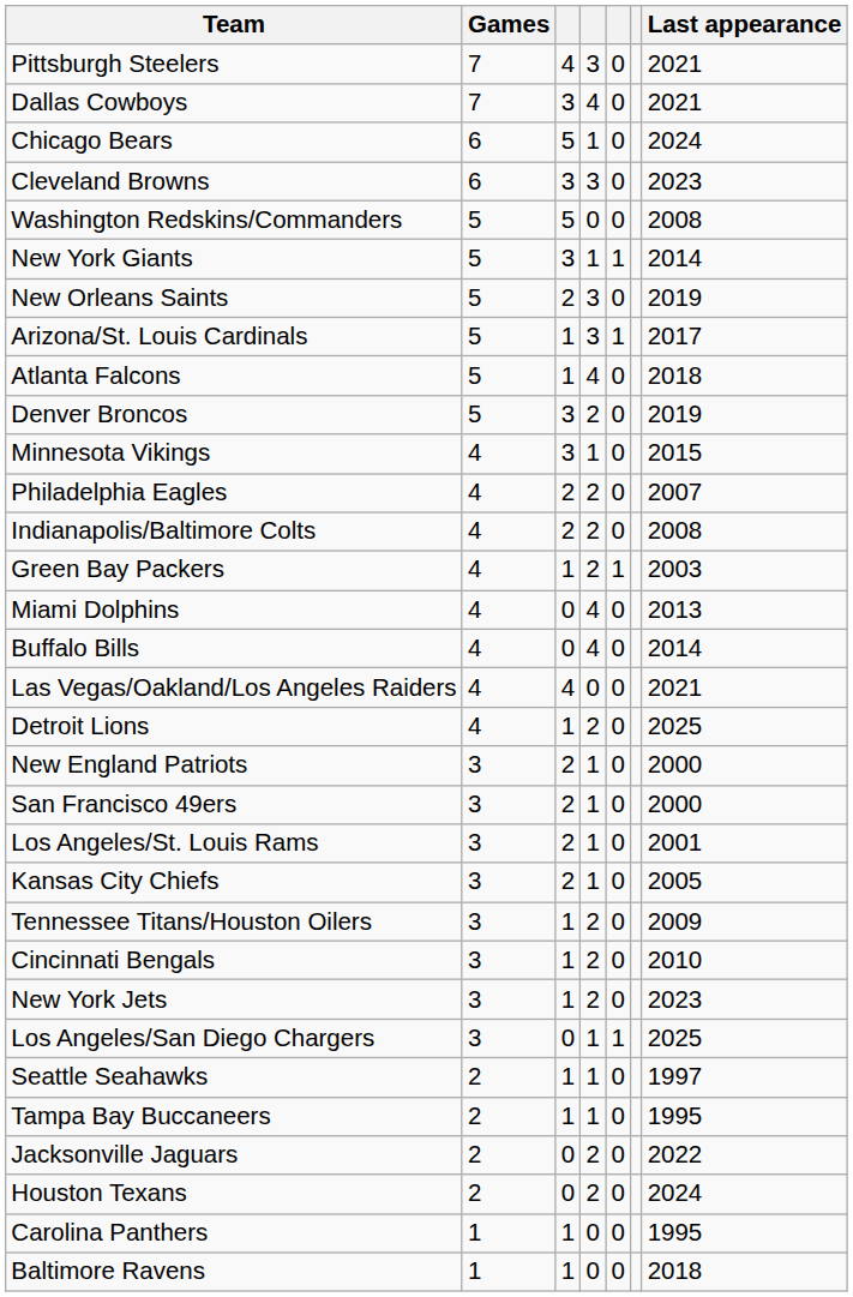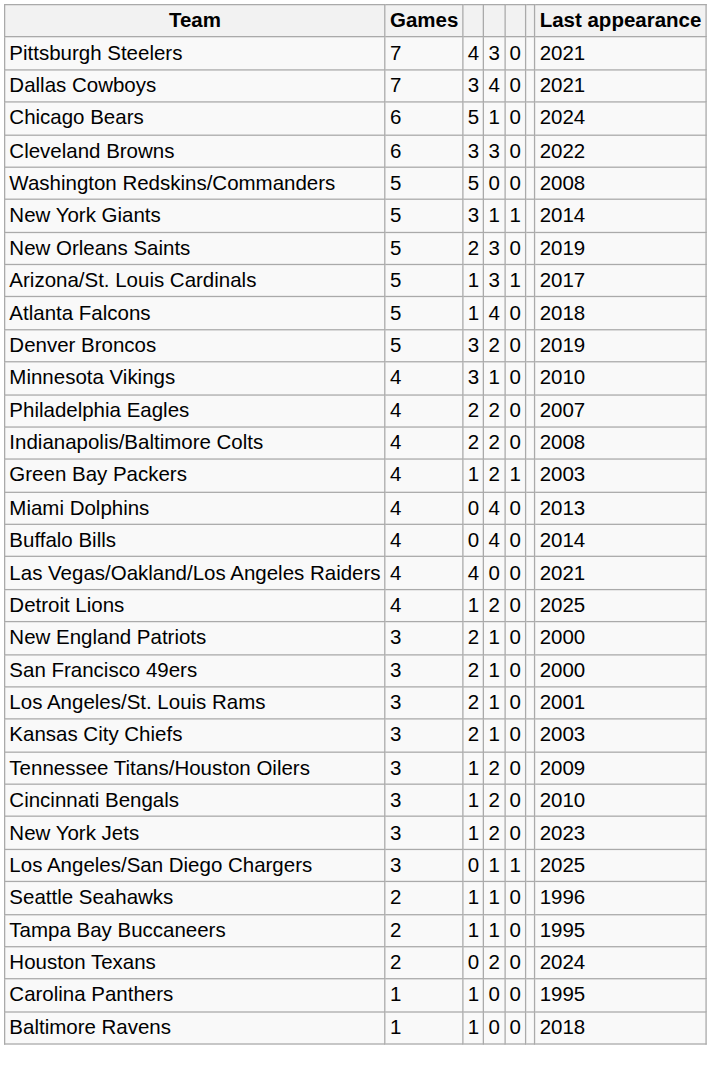 <table class="wikitable sortable">
 <tr>
 <th>Team</th>
 <th>Games</th>
 <th></th>
 <th></th>
 <th></th>
 <th></th>
 <th>Last appearance</th>
 </tr>
 <tr>
 <td>Pittsburgh Steelers</td>
 <td>7</td>
 <td>4</td>
 <td>3</td>
 <td>0</td>
 <td></td>
 <td>2021</td>
 </tr>
 <tr>
 <td>Dallas Cowboys</td>
 <td>7</td>
 <td>3</td>
 <td>4</td>
 <td>0</td>
 <td></td>
 <td>2021</td>
 </tr>
 <tr>
 <td>Chicago Bears</td>
 <td>6</td>
 <td>5</td>
 <td>1</td>
 <td>0</td>
 <td></td>
 <td>2024</td>
 </tr>
 <tr>
 <td>Cleveland Browns</td>
 <td>6</td>
 <td>3</td>
 <td>3</td>
 <td>0</td>
 <td></td>
-<td>2023</td>
+<td>2022</td>
 </tr>
 <tr>
 <td>Washington Redskins/Commanders</td>
 <td>5</td>
 <td>5</td>
 <td>0</td>
 <td>0</td>
 <td></td>
 <td>2008</td>
 </tr>
 <tr>
 <td>New York Giants</td>
 <td>5</td>
 <td>3</td>
 <td>1</td>
 <td>1</td>
 <td></td>
 <td>2014</td>
 </tr>
 <tr>
 <td>New Orleans Saints</td>
 <td>5</td>
 <td>2</td>
 <td>3</td>
 <td>0</td>
 <td></td>
 <td>2019</td>
 </tr>
 <tr>
 <td>Arizona/St. Louis Cardinals</td>
 <td>5</td>
 <td>1</td>
 <td>3</td>
 <td>1</td>
 <td></td>
 <td>2017</td>
 </tr>
 <tr>
 <td>Atlanta Falcons</td>
 <td>5</td>
 <td>1</td>
 <td>4</td>
 <td>0</td>
 <td></td>
 <td>2018</td>
 </tr>
 <tr>
 <td>Denver Broncos</td>
 <td>5</td>
 <td>3</td>
 <td>2</td>
 <td>0</td>
 <td></td>
 <td>2019</td>
 </tr>
 <tr>
 <td>Minnesota Vikings</td>
 <td>4</td>
 <td>3</td>
 <td>1</td>
 <td>0</td>
 <td></td>
-<td>2015</td>
+<td>2010</td>
 </tr>
 <tr>
 <td>Philadelphia Eagles</td>
 <td>4</td>
 <td>2</td>
 <td>2</td>
 <td>0</td>
 <td></td>
 <td>2007</td>
 </tr>
 <tr>
 <td>Indianapolis/Baltimore Colts</td>
 <td>4</td>
 <td>2</td>
 <td>2</td>
 <td>0</td>
 <td></td>
 <td>2008</td>
 </tr>
 <tr>
 <td>Green Bay Packers</td>
 <td>4</td>
 <td>1</td>
 <td>2</td>
 <td>1</td>
 <td></td>
 <td>2003</td>
 </tr>
 <tr>
 <td>Miami Dolphins</td>
 <td>4</td>
 <td>0</td>
 <td>4</td>
 <td>0</td>
 <td></td>
 <td>2013</td>
 </tr>
 <tr>
 <td>Buffalo Bills</td>
 <td>4</td>
 <td>0</td>
 <td>4</td>
 <td>0</td>
 <td></td>
 <td>2014</td>
 </tr>
 <tr>
 <td>Las Vegas/Oakland/Los Angeles Raiders</td>
 <td>4</td>
 <td>4</td>
 <td>0</td>
 <td>0</td>
 <td></td>
 <td>2021</td>
 </tr>
 <tr>
 <td>Detroit Lions</td>
 <td>4</td>
 <td>1</td>
 <td>2</td>
 <td>0</td>
 <td></td>
 <td>2025</td>
 </tr>
 <tr>
 <td>New England Patriots</td>
 <td>3</td>
 <td>2</td>
 <td>1</td>
 <td>0</td>
 <td></td>
 <td>2000</td>
 </tr>
 <tr>
 <td>San Francisco 49ers</td>
 <td>3</td>
 <td>2</td>
 <td>1</td>
 <td>0</td>
 <td></td>
 <td>2000</td>
 </tr>
 <tr>
 <td>Los Angeles/St. Louis Rams</td>
 <td>3</td>
 <td>2</td>
 <td>1</td>
 <td>0</td>
 <td></td>
 <td>2001</td>
 </tr>
 <tr>
 <td>Kansas City Chiefs</td>
 <td>3</td>
 <td>2</td>
 <td>1</td>
 <td>0</td>
 <td></td>
-<td>2005</td>
+<td>2003</td>
 </tr>
 <tr>
 <td>Tennessee Titans/Houston Oilers</td>
 <td>3</td>
 <td>1</td>
 <td>2</td>
 <td>0</td>
 <td></td>
 <td>2009</td>
 </tr>
 <tr>
 <td>Cincinnati Bengals</td>
 <td>3</td>
 <td>1</td>
 <td>2</td>
 <td>0</td>
 <td></td>
 <td>2010</td>
 </tr>
 <tr>
 <td>New York Jets</td>
 <td>3</td>
 <td>1</td>
 <td>2</td>
 <td>0</td>
 <td></td>
 <td>2023</td>
 </tr>
 <tr>
 <td>Los Angeles/San Diego Chargers</td>
 <td>3</td>
 <td>0</td>
 <td>1</td>
 <td>1</td>
 <td></td>
 <td>2025</td>
 </tr>
 <tr>
 <td>Seattle Seahawks</td>
 <td>2</td>
 <td>1</td>
 <td>1</td>
 <td>0</td>
 <td></td>
-<td>1997</td>
+<td>1996</td>
 </tr>
 <tr>
 <td>Tampa Bay Buccaneers</td>
 <td>2</td>
 <td>1</td>
 <td>1</td>
 <td>0</td>
 <td></td>
 <td>1995</td>
-</tr>
-<tr>
-<td>Jacksonville Jaguars</td>
-<td>2</td>
-<td>0</td>
-<td>2</td>
-<td>0</td>
-<td></td>
-<td>2022</td>
 </tr>
 <tr>
 <td>Houston Texans</td>
 <td>2</td>
 <td>0</td>
 <td>2</td>
 <td>0</td>
 <td></td>
 <td>2024</td>
 </tr>
 <tr>
 <td>Carolina Panthers</td>
 <td>1</td>
 <td>1</td>
 <td>0</td>
 <td>0</td>
 <td></td>
 <td>1995</td>
 </tr>
 <tr>
 <td>Baltimore Ravens</td>
 <td>1</td>
 <td>1</td>
 <td>0</td>
 <td>0</td>
 <td></td>
 <td>2018</td>
 </tr>
 </table>
